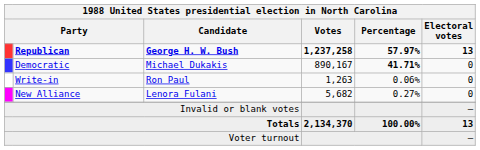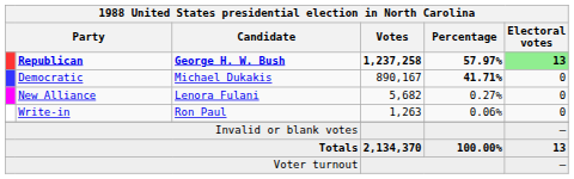 <table class="wikitable" style="font-size: 95%;">
 <tr>
 <th colspan="6">1988 United States presidential election in North Carolina</th>
 </tr>
 <tr>
 <th colspan="2" style="width: 15em">Party</th>
 <th style="width: 17em">Candidate</th>
 <th style="width: 5em">Votes</th>
 <th style="width: 7em">Percentage</th>
 <th style="width: 5em">Electoral votes</th>
 </tr>
 <tr>
 <th style="background-color:#FF3333; width: 3px"></th>
 <td style="width: 130px"><strong><a href='#'>Republican</a></strong></td>
 <td><strong><a href='#'>George H. W. Bush</a></strong></td>
 <td align="right"><strong>1,237,258</strong></td>
 <td align="right"><strong>57.97%</strong></td>
-<td align="right"><strong>13</strong></td>
+<td align="right" style="background: lightgreen;"><strong>13</strong></td>
 </tr>
 <tr>
 <th style="background-color:#3333FF; width: 3px"></th>
 <td style="width: 130px"><a href='#'>Democratic</a></td>
 <td><a href='#'>Michael Dukakis</a></td>
 <td align="right">890,167</td>
 <td align="right"><strong>41.71%</strong></td>
 <td align="right">0</td>
 </tr>
 <tr>
+<th style="background-color:#FF00FF; width: 3px"></th>
+<td style="width: 130px"><a href='#'>New Alliance</a></td>
+<td><a href='#'>Lenora Fulani</a></td>
+<td align="right">5,682</td>
+<td align="right">0.27%</td>
+<td align="right">0</td>
+</tr>
+<tr>
 <th style="background-color:#FFFFFF; width: 3px"></th>
 <td style="width: 130px"><a href='#'>Write-in</a></td>
 <td><a href='#'>Ron Paul</a></td>
 <td align="right">1,263</td>
 <td align="right">0.06%</td>
-<td align="right">0</td>
-</tr>
-<tr>
-<th style="background-color:#FF00FF; width: 3px"></th>
-<td style="width: 130px"><a href='#'>New Alliance</a></td>
-<td><a href='#'>Lenora Fulani</a></td>
-<td align="right">5,682</td>
-<td align="right">0.27%</td>
 <td align="right">0</td>
 </tr>
 <tr>
 </tr>
 <tr bgcolor="#EEEEEE">
 <td colspan="3" align="right">Invalid or blank votes</td>
 <td align="right"></td>
 <td align="right"></td>
 <td align="right">—</td>
 </tr>
 <tr bgcolor="#EEEEEE">
 <td colspan="3" align="right"><strong>Totals</strong></td>
 <td align="right"><strong>2,134,370</strong></td>
 <td align="right"><strong>100.00%</strong></td>
 <td align="right"><strong>13</strong></td>
 </tr>
 <tr bgcolor="#EEEEEE">
 <td colspan="3" align="right">Voter turnout</td>
 <td colspan="2" align="right"></td>
 <td align="right">—</td>
 </tr>
 </table>
